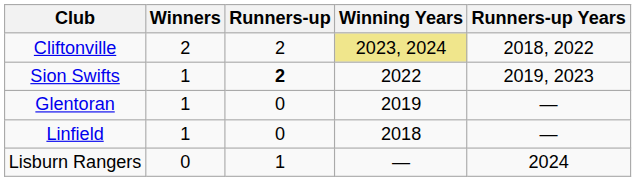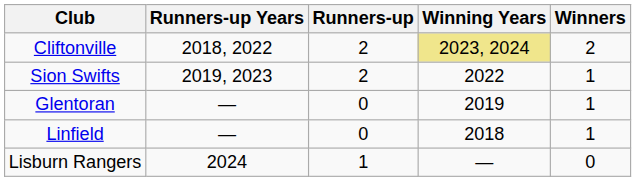 <table class="wikitable sortable" style="text-align: center;">
 <tr>
 <th>Club</th>
-<th>Winners</th>
+<th>Runners-up Years</th>
 <th>Runners-up</th>
 <th>Winning Years</th>
-<th>Runners-up Years</th>
+<th>Winners</th>
 </tr>
 <tr>
 <td><a href='#'>Cliftonville</a></td>
-<td>2</td>
+<td>2018, 2022</td>
 <td>2</td>
 <td style="background: khaki;">2023, 2024</td>
-<td>2018, 2022</td>
+<td>2</td>
 </tr>
 <tr>
 <td><a href='#'>Sion Swifts</a></td>
+<td>2019, 2023</td>
+<td>2</td>
+<td>2022</td>
 <td>1</td>
-<td><strong>2</strong></td>
-<td>2022</td>
-<td>2019, 2023</td>
 </tr>
 <tr>
 <td><a href='#'>Glentoran</a></td>
-<td>1</td>
+<td>—</td>
 <td>0</td>
 <td>2019</td>
-<td>—</td>
+<td>1</td>
 </tr>
 <tr>
 <td><a href='#'>Linfield</a></td>
-<td>1</td>
+<td>—</td>
 <td>0</td>
 <td>2018</td>
-<td>—</td>
+<td>1</td>
 </tr>
 <tr>
 <td>Lisburn Rangers</td>
-<td>0</td>
+<td>2024</td>
 <td>1</td>
 <td>—</td>
-<td>2024</td>
+<td>0</td>
 </tr>
 </table>
